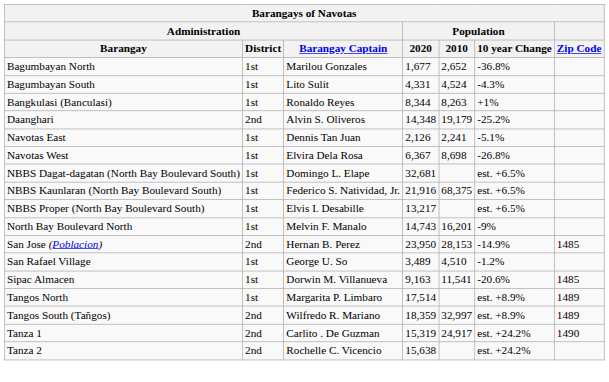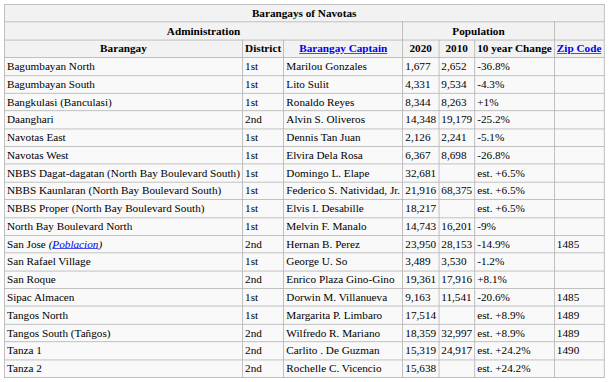 <table class="wikitable">
 <tr>
 <th colspan="7">Barangays of Navotas</th>
 </tr>
 <tr>
 <th colspan="3">Administration</th>
 <th colspan="3">Population</th>
 <th colspan="1"></th>
 </tr>
 <tr>
 <th>Barangay</th>
 <th>District</th>
 <th><a href='#'>Barangay Captain</a></th>
 <th>2020</th>
 <th>2010</th>
 <th>10 year Change</th>
 <th><a href='#'>Zip Code</a></th>
 </tr>
 <tr>
 <td>Bagumbayan North</td>
 <td>1st</td>
 <td>Marilou Gonzales</td>
 <td>1,677</td>
 <td>2,652</td>
 <td>-36.8%</td>
 <td></td>
 </tr>
 <tr>
 <td>Bagumbayan South</td>
 <td>1st</td>
 <td>Lito Sulit</td>
 <td>4,331</td>
-<td>4,524</td>
+<td>9,534</td>
 <td>-4.3%</td>
 <td></td>
 </tr>
 <tr>
 <td>Bangkulasi (Banculasi)</td>
 <td>1st</td>
 <td>Ronaldo Reyes</td>
 <td>8,344</td>
 <td>8,263</td>
 <td>+1%</td>
 <td></td>
 </tr>
 <tr>
 <td>Daanghari</td>
 <td>2nd</td>
 <td>Alvin S. Oliveros</td>
 <td>14,348</td>
 <td>19,179</td>
 <td>-25.2%</td>
 <td></td>
 </tr>
 <tr>
 <td>Navotas East</td>
 <td>1st</td>
 <td>Dennis Tan Juan</td>
 <td>2,126</td>
 <td>2,241</td>
 <td>-5.1%</td>
 <td></td>
 </tr>
 <tr>
 <td>Navotas West</td>
 <td>1st</td>
 <td>Elvira Dela Rosa</td>
 <td>6,367</td>
 <td>8,698</td>
 <td>-26.8%</td>
 <td></td>
 </tr>
 <tr>
 <td>NBBS Dagat-dagatan (North Bay Boulevard South)</td>
 <td>1st</td>
 <td>Domingo L. Elape</td>
 <td>32,681</td>
 <td></td>
 <td>est. +6.5%</td>
 <td></td>
 </tr>
 <tr>
 <td>NBBS Kaunlaran (North Bay Boulevard South)</td>
 <td>1st</td>
 <td>Federico S. Natividad, Jr.</td>
 <td>21,916</td>
 <td>68,375</td>
 <td>est. +6.5%</td>
 <td></td>
 </tr>
 <tr>
 <td>NBBS Proper (North Bay Boulevard South)</td>
 <td>1st</td>
 <td>Elvis I. Desabille</td>
-<td>13,217</td>
+<td>18,217</td>
 <td></td>
 <td>est. +6.5%</td>
 <td></td>
 </tr>
 <tr>
 <td>North Bay Boulevard North</td>
 <td>1st</td>
 <td>Melvin F. Manalo</td>
 <td>14,743</td>
 <td>16,201</td>
 <td>-9%</td>
 <td></td>
 </tr>
 <tr>
 <td>San Jose <em>(<a href='#'>Poblacion</a>)</em></td>
 <td>2nd</td>
 <td>Hernan B. Perez</td>
 <td>23,950</td>
 <td>28,153</td>
 <td>-14.9%</td>
 <td>1485</td>
 </tr>
 <tr>
 <td>San Rafael Village</td>
 <td>1st</td>
 <td>George U. So</td>
 <td>3,489</td>
-<td>4,510</td>
+<td>3,530</td>
 <td>-1.2%</td>
+<td></td>
+</tr>
+<tr>
+<td>San Roque</td>
+<td>2nd</td>
+<td>Enrico Plaza Gino-Gino</td>
+<td>19,361</td>
+<td>17,916</td>
+<td>+8.1%</td>
 <td></td>
 </tr>
 <tr>
 <td>Sipac Almacen</td>
 <td>1st</td>
 <td>Dorwin M. Villanueva</td>
 <td>9,163</td>
 <td>11,541</td>
 <td>-20.6%</td>
 <td>1485</td>
 </tr>
 <tr>
 <td>Tangos North</td>
 <td>1st</td>
 <td>Margarita P. Limbaro</td>
 <td>17,514</td>
 <td></td>
 <td>est. +8.9%</td>
 <td>1489</td>
 </tr>
 <tr>
 <td>Tangos South (Tañgos)</td>
 <td>2nd</td>
 <td>Wilfredo R. Mariano</td>
 <td>18,359</td>
 <td>32,997</td>
 <td>est. +8.9%</td>
 <td>1489</td>
 </tr>
 <tr>
 <td>Tanza 1</td>
 <td>2nd</td>
 <td>Carlito . De Guzman</td>
 <td>15,319</td>
 <td>24,917</td>
 <td>est. +24.2%</td>
 <td>1490</td>
 </tr>
 <tr>
 <td>Tanza 2</td>
 <td>2nd</td>
 <td>Rochelle C. Vicencio</td>
 <td>15,638</td>
 <td></td>
 <td>est. +24.2%</td>
 <td></td>
 </tr>
 </table>
